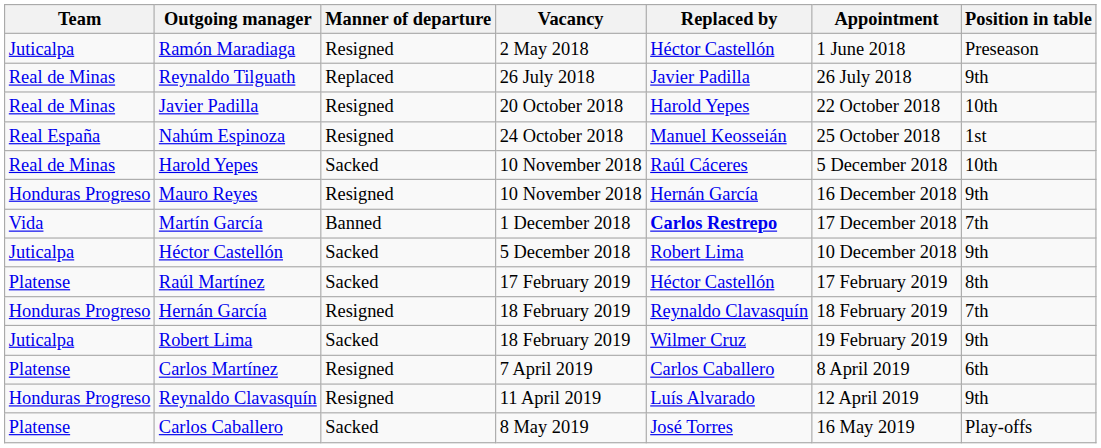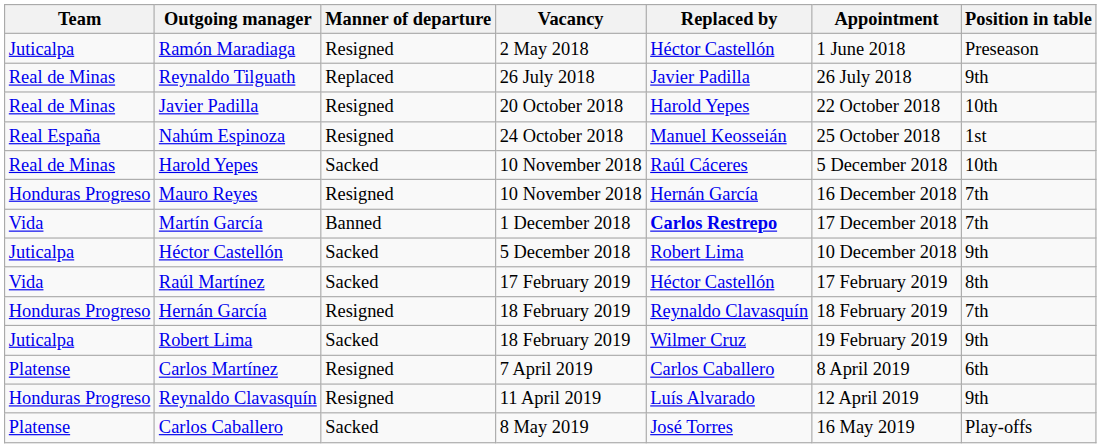 <table class="wikitable">
 <tr>
 <th>Team</th>
 <th>Outgoing manager</th>
 <th>Manner of departure</th>
 <th>Vacancy</th>
 <th>Replaced by</th>
 <th>Appointment</th>
 <th>Position in table</th>
 </tr>
 <tr>
 <td><a href='#'>Juticalpa</a></td>
 <td> <a href='#'>Ramón Maradiaga</a></td>
 <td>Resigned</td>
 <td>2 May 2018</td>
 <td> <a href='#'>Héctor Castellón</a></td>
 <td>1 June 2018</td>
 <td>Preseason</td>
 </tr>
 <tr>
 <td><a href='#'>Real de Minas</a></td>
 <td> <a href='#'>Reynaldo Tilguath</a></td>
 <td>Replaced</td>
 <td>26 July 2018</td>
 <td> <a href='#'>Javier Padilla</a></td>
 <td>26 July 2018</td>
 <td>9th</td>
 </tr>
 <tr>
 <td><a href='#'>Real de Minas</a></td>
 <td> <a href='#'>Javier Padilla</a></td>
 <td>Resigned</td>
 <td>20 October 2018</td>
 <td> <a href='#'>Harold Yepes</a></td>
 <td>22 October 2018</td>
 <td>10th</td>
 </tr>
 <tr>
 <td><a href='#'>Real España</a></td>
 <td> <a href='#'>Nahúm Espinoza</a></td>
 <td>Resigned</td>
 <td>24 October 2018</td>
 <td> <a href='#'>Manuel Keosseián</a></td>
 <td>25 October 2018</td>
 <td>1st</td>
 </tr>
 <tr>
 <td><a href='#'>Real de Minas</a></td>
 <td> <a href='#'>Harold Yepes</a></td>
 <td>Sacked</td>
 <td>10 November 2018</td>
 <td> <a href='#'>Raúl Cáceres</a></td>
 <td>5 December 2018</td>
 <td>10th</td>
 </tr>
 <tr>
 <td><a href='#'>Honduras Progreso</a></td>
 <td> <a href='#'>Mauro Reyes</a></td>
 <td>Resigned</td>
 <td>10 November 2018</td>
 <td> <a href='#'>Hernán García</a></td>
 <td>16 December 2018</td>
-<td>9th</td>
+<td>7th</td>
 </tr>
 <tr>
 <td><a href='#'>Vida</a></td>
 <td> <a href='#'>Martín García</a></td>
 <td>Banned</td>
 <td>1 December 2018</td>
 <td><strong> <a href='#'>Carlos Restrepo</a></strong></td>
 <td>17 December 2018</td>
 <td>7th</td>
 </tr>
 <tr>
 <td><a href='#'>Juticalpa</a></td>
 <td> <a href='#'>Héctor Castellón</a></td>
 <td>Sacked</td>
 <td>5 December 2018</td>
 <td> <a href='#'>Robert Lima</a></td>
 <td>10 December 2018</td>
 <td>9th</td>
 </tr>
 <tr>
-<td><a href='#'>Platense</a></td>
+<td><a href='#'>Vida</a></td>
 <td> <a href='#'>Raúl Martínez</a></td>
 <td>Sacked</td>
 <td>17 February 2019</td>
 <td> <a href='#'>Héctor Castellón</a></td>
 <td>17 February 2019</td>
 <td>8th</td>
 </tr>
 <tr>
 <td><a href='#'>Honduras Progreso</a></td>
 <td> <a href='#'>Hernán García</a></td>
 <td>Resigned</td>
 <td>18 February 2019</td>
 <td> <a href='#'>Reynaldo Clavasquín</a></td>
 <td>18 February 2019</td>
 <td>7th</td>
 </tr>
 <tr>
 <td><a href='#'>Juticalpa</a></td>
 <td> <a href='#'>Robert Lima</a></td>
 <td>Sacked</td>
 <td>18 February 2019</td>
 <td> <a href='#'>Wilmer Cruz</a></td>
 <td>19 February 2019</td>
 <td>9th</td>
 </tr>
 <tr>
 <td><a href='#'>Platense</a></td>
 <td> <a href='#'>Carlos Martínez</a></td>
 <td>Resigned</td>
 <td>7 April 2019</td>
 <td> <a href='#'>Carlos Caballero</a></td>
 <td>8 April 2019</td>
 <td>6th</td>
 </tr>
 <tr>
 <td><a href='#'>Honduras Progreso</a></td>
 <td> <a href='#'>Reynaldo Clavasquín</a></td>
 <td>Resigned</td>
 <td>11 April 2019</td>
 <td> <a href='#'>Luís Alvarado</a></td>
 <td>12 April 2019</td>
 <td>9th</td>
 </tr>
 <tr>
 <td><a href='#'>Platense</a></td>
 <td> <a href='#'>Carlos Caballero</a></td>
 <td>Sacked</td>
 <td>8 May 2019</td>
 <td> <a href='#'>José Torres</a></td>
 <td>16 May 2019</td>
 <td>Play-offs</td>
 </tr>
 </table>
